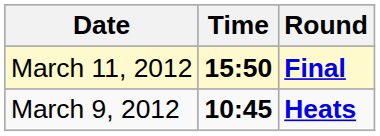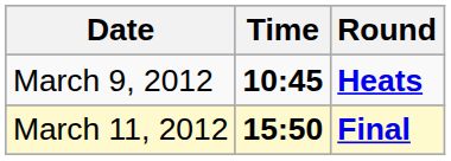 <table class="wikitable">
 <tr>
 <th>Date</th>
 <th>Time</th>
 <th>Round</th>
 </tr>
+<tr>
+<td>March 9, 2012</td>
+<td><strong>10:45</strong></td>
+<td><strong><a href='#'>Heats</a></strong></td>
+</tr>
 <tr style=background:lemonchiffon>
 <td>March 11, 2012</td>
 <td><strong>15:50</strong></td>
 <td><strong><a href='#'>Final</a></strong></td>
 </tr>
-<tr>
-<td>March 9, 2012</td>
-<td><strong>10:45</strong></td>
-<td><strong><a href='#'>Heats</a></strong></td>
-</tr>
 </table>
